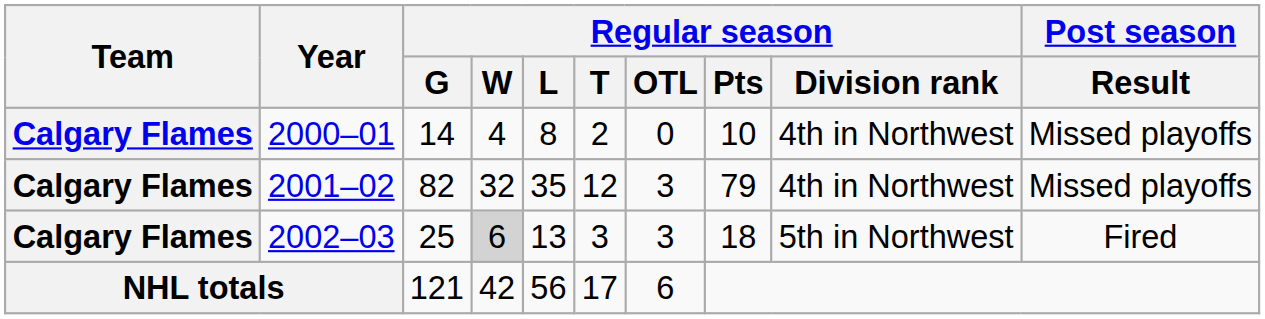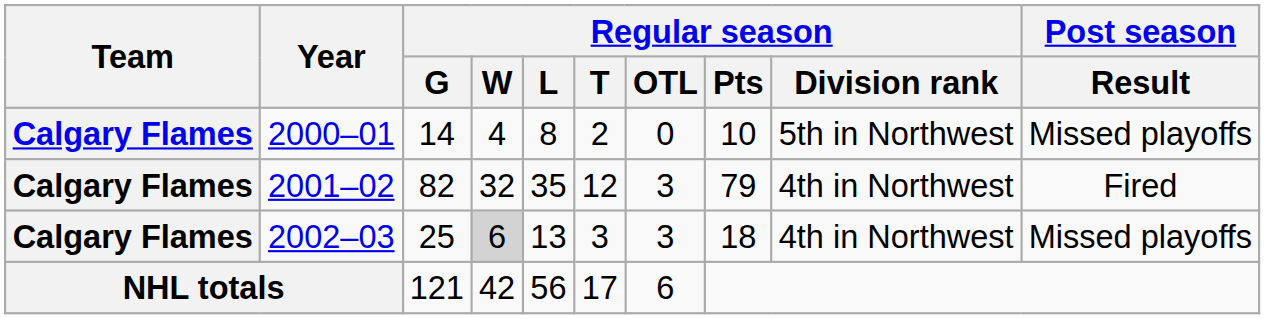 <table class="wikitable" style="font-size: 95%; text-align:center;">
 <tr>
 <th rowspan="2">Team</th>
 <th rowspan="2">Year</th>
 <th colspan="7"><a href='#'>Regular season</a></th>
 <th colspan="1"><a href='#'>Post season</a></th>
 </tr>
 <tr>
 <th>G</th>
 <th>W</th>
 <th>L</th>
 <th>T</th>
 <th>OTL</th>
 <th>Pts</th>
 <th>Division rank</th>
 <th>Result</th>
 </tr>
 <tr>
 <th><a href='#'>Calgary Flames</a></th>
 <td><a href='#'>2000–01</a></td>
 <td>14</td>
 <td>4</td>
 <td>8</td>
 <td>2</td>
 <td>0</td>
 <td>10</td>
-<td>4th in Northwest</td>
+<td>5th in Northwest</td>
 <td>Missed playoffs</td>
 </tr>
 <tr>
 <th>Calgary Flames</th>
 <td><a href='#'>2001–02</a></td>
 <td>82</td>
 <td>32</td>
 <td>35</td>
 <td>12</td>
 <td>3</td>
 <td>79</td>
 <td>4th in Northwest</td>
-<td>Missed playoffs</td>
+<td>Fired</td>
 </tr>
 <tr>
 <th>Calgary Flames</th>
 <td><a href='#'>2002–03</a></td>
 <td>25</td>
 <td style="background: lightgrey;">6</td>
 <td>13</td>
 <td>3</td>
 <td>3</td>
 <td>18</td>
-<td>5th in Northwest</td>
-<td>Fired</td>
+<td>4th in Northwest</td>
+<td>Missed playoffs</td>
 </tr>
 <tr>
 <th colspan="2">NHL totals</th>
 <td>121</td>
 <td>42</td>
 <td>56</td>
 <td>17</td>
 <td>6</td>
 </tr>
 </table>
